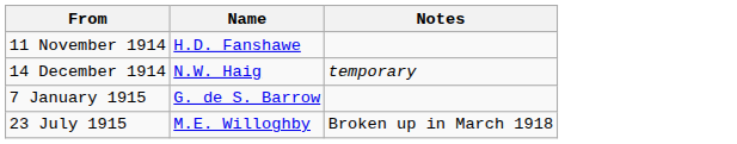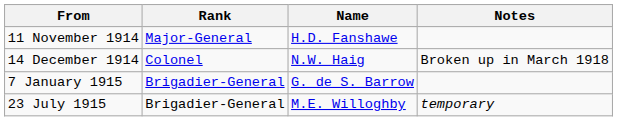 <table class="wikitable">
 <tr>
 <th>From</th>
+<th>Rank</th>
 <th>Name</th>
 <th>Notes</th>
 </tr>
 <tr>
 <td>11 November 1914</td>
+<td><a href='#'>Major-General</a></td>
 <td><a href='#'>H.D. Fanshawe</a></td>
 <td></td>
 </tr>
 <tr>
 <td>14 December 1914</td>
+<td><a href='#'>Colonel</a></td>
 <td><a href='#'>N.W. Haig</a></td>
-<td><em>temporary</em></td>
+<td>Broken up in March 1918</td>
 </tr>
 <tr>
 <td>7 January 1915</td>
+<td><a href='#'>Brigadier-General</a></td>
 <td><a href='#'>G. de S. Barrow</a></td>
 <td></td>
 </tr>
 <tr>
 <td>23 July 1915</td>
+<td>Brigadier-General</td>
 <td><a href='#'>M.E. Willoghby</a></td>
-<td>Broken up in March 1918</td>
+<td><em>temporary</em></td>
 </tr>
 </table>
